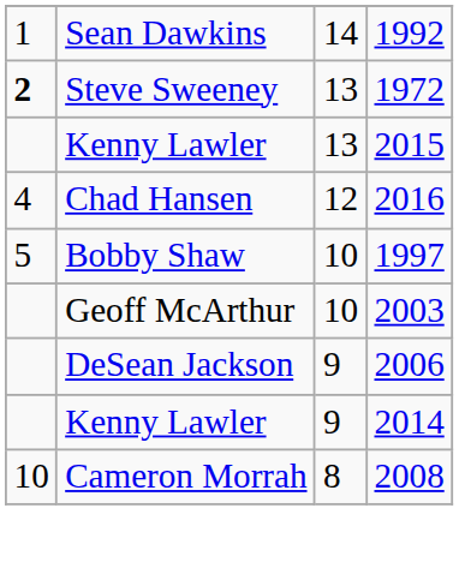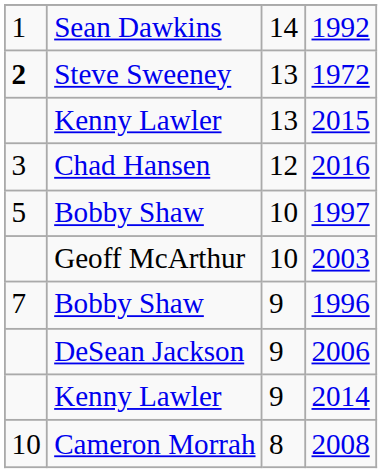 <table class="wikitable">
 <tr>
 </tr>
 <tr>
 <td>1</td>
 <td><a href='#'>Sean Dawkins</a></td>
 <td>14</td>
 <td><a href='#'>1992</a></td>
 </tr>
 <tr>
 <td><strong>2</strong></td>
 <td><a href='#'>Steve Sweeney</a></td>
 <td>13</td>
 <td><a href='#'>1972</a></td>
 </tr>
 <tr>
 <td></td>
 <td><a href='#'>Kenny Lawler</a></td>
 <td>13</td>
 <td><a href='#'>2015</a></td>
 </tr>
 <tr>
-<td>4</td>
+<td>3</td>
 <td><a href='#'>Chad Hansen</a></td>
 <td>12</td>
 <td><a href='#'>2016</a></td>
 </tr>
 <tr>
 <td>5</td>
 <td><a href='#'>Bobby Shaw</a></td>
 <td>10</td>
 <td><a href='#'>1997</a></td>
 </tr>
 <tr>
 <td></td>
 <td>Geoff McArthur</td>
 <td>10</td>
 <td><a href='#'>2003</a></td>
+</tr>
+<tr>
+<td>7</td>
+<td><a href='#'>Bobby Shaw</a></td>
+<td>9</td>
+<td><a href='#'>1996</a></td>
 </tr>
 <tr>
 <td></td>
 <td><a href='#'>DeSean Jackson</a></td>
 <td>9</td>
 <td><a href='#'>2006</a></td>
 </tr>
 <tr>
 <td></td>
 <td><a href='#'>Kenny Lawler</a></td>
 <td>9</td>
 <td><a href='#'>2014</a></td>
 </tr>
 <tr>
 <td>10</td>
 <td><a href='#'>Cameron Morrah</a></td>
 <td>8</td>
 <td><a href='#'>2008</a></td>
 </tr>
 </table>
